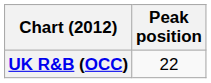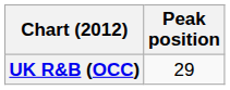 <table class="wikitable plainrowheaders" style="text-align:center;">
 <tr>
 <th scope="col">Chart (2012)</th>
 <th scope="col">Peak<br>position</th>
 </tr>
 <tr>
 <th scope="row"><a href='#'>UK R&B</a> (<a href='#'>OCC</a>)</th>
-<td>22</td>
+<td>29</td>
 </tr>
 </table>
